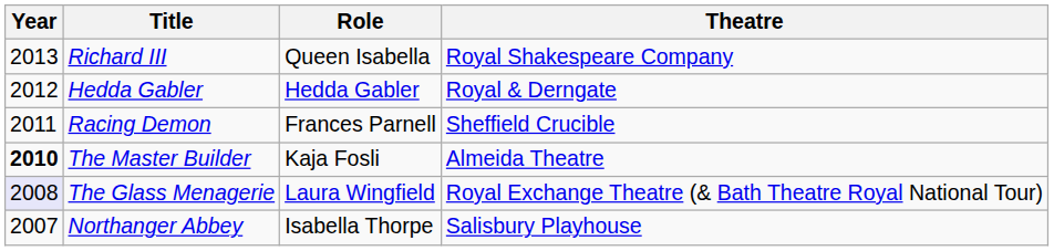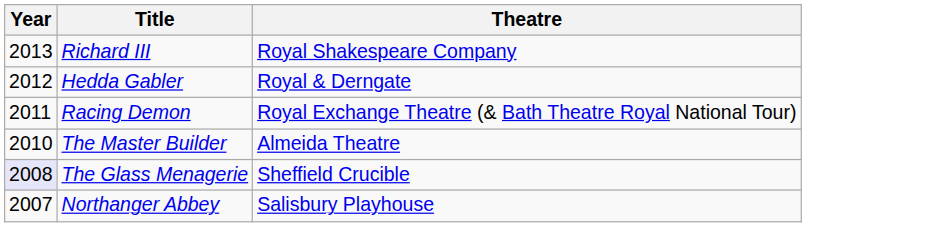 <table class="wikitable sortable">
 <tr>
 <th>Year</th>
 <th>Title</th>
-<th>Role</th>
 <th class="unsortable">Theatre</th>
 </tr>
 <tr>
 <td>2013</td>
 <td><em><a href='#'>Richard III</a></em></td>
-<td>Queen Isabella</td>
 <td><a href='#'>Royal Shakespeare Company</a></td>
 </tr>
 <tr>
 <td>2012</td>
 <td><em><a href='#'>Hedda Gabler</a></em></td>
-<td><a href='#'>Hedda Gabler</a></td>
 <td><a href='#'>Royal & Derngate</a></td>
 </tr>
 <tr>
 <td>2011</td>
 <td><em><a href='#'>Racing Demon</a></em></td>
-<td>Frances Parnell</td>
-<td><a href='#'>Sheffield Crucible</a></td>
+<td><a href='#'>Royal Exchange Theatre</a> (& <a href='#'>Bath Theatre Royal</a> National Tour)</td>
 </tr>
 <tr>
-<td><strong>2010</strong></td>
+<td>2010</td>
 <td><em><a href='#'>The Master Builder</a></em></td>
-<td>Kaja Fosli</td>
 <td><a href='#'>Almeida Theatre</a></td>
 </tr>
 <tr>
 <td style="background: lavender;">2008</td>
 <td><em><a href='#'>The Glass Menagerie</a></em></td>
-<td><a href='#'>Laura Wingfield</a></td>
-<td><a href='#'>Royal Exchange Theatre</a> (& <a href='#'>Bath Theatre Royal</a> National Tour)</td>
+<td><a href='#'>Sheffield Crucible</a></td>
 </tr>
 <tr>
 <td>2007</td>
 <td><em><a href='#'>Northanger Abbey</a></em></td>
-<td>Isabella Thorpe</td>
 <td><a href='#'>Salisbury Playhouse</a></td>
 </tr>
 </table>
